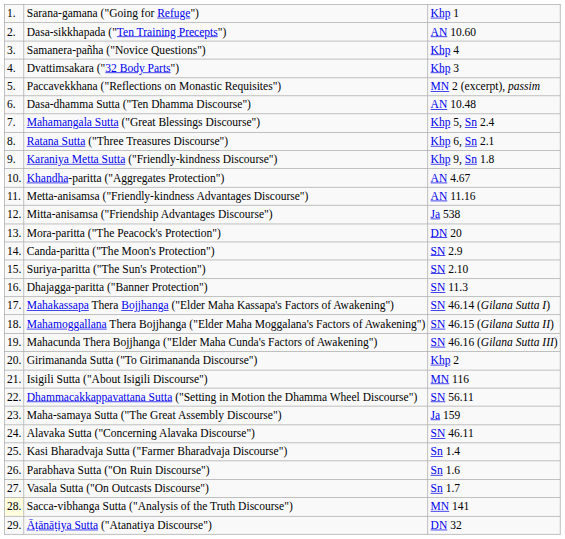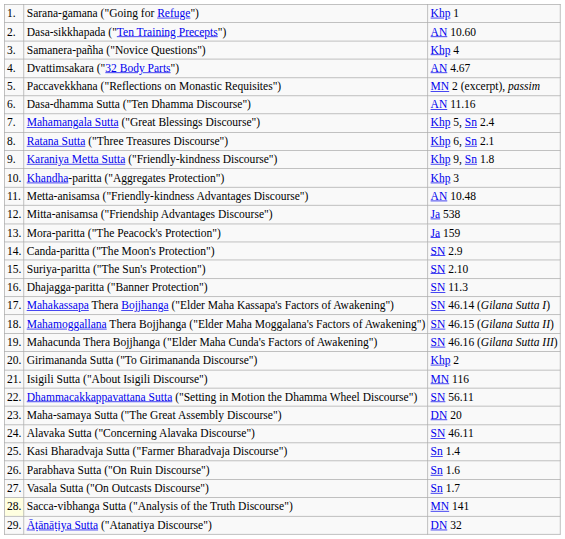 <table class="wikitable mw-collapsible mw-collapsed">
 <tr>
 <td>1.</td>
 <td>Sarana-gamana ("Going for <a href='#'>Refuge</a>")</td>
 <td><a href='#'>Khp</a> 1</td>
 </tr>
 <tr>
 <td>2.</td>
 <td>Dasa-sikkhapada ("<a href='#'>Ten Training Precepts</a>")</td>
 <td><a href='#'>AN</a> 10.60</td>
 </tr>
 <tr>
 <td>3.</td>
 <td>Samanera-pañha ("Novice Questions")</td>
 <td><a href='#'>Khp</a> 4</td>
 </tr>
 <tr>
 <td>4.</td>
 <td>Dvattimsakara ("<a href='#'>32 Body Parts</a>")</td>
-<td><a href='#'>Khp</a> 3</td>
+<td><a href='#'>AN</a> 4.67</td>
 </tr>
 <tr>
 <td>5.</td>
 <td>Paccavekkhana ("Reflections on Monastic Requisites")</td>
 <td><a href='#'>MN</a> 2 (excerpt), <em>passim</em></td>
 </tr>
 <tr>
 <td>6.</td>
 <td>Dasa-dhamma Sutta ("Ten Dhamma Discourse")</td>
-<td><a href='#'>AN</a> 10.48</td>
+<td><a href='#'>AN</a> 11.16</td>
 </tr>
 <tr>
 <td>7.</td>
 <td><a href='#'>Mahamangala Sutta</a> ("Great Blessings Discourse")</td>
 <td><a href='#'>Khp</a> 5, <a href='#'>Sn</a> 2.4</td>
 </tr>
 <tr>
 <td>8.</td>
 <td><a href='#'>Ratana Sutta</a> ("Three Treasures Discourse")</td>
 <td><a href='#'>Khp</a> 6, <a href='#'>Sn</a> 2.1</td>
 </tr>
 <tr>
 <td>9.</td>
 <td><a href='#'>Karaniya Metta Sutta</a> ("Friendly-kindness Discourse")</td>
 <td><a href='#'>Khp</a> 9, <a href='#'>Sn</a> 1.8</td>
 </tr>
 <tr>
 <td>10.</td>
 <td><a href='#'>Khandha</a>-paritta ("Aggregates Protection")</td>
-<td><a href='#'>AN</a> 4.67</td>
+<td><a href='#'>Khp</a> 3</td>
 </tr>
 <tr>
 <td>11.</td>
 <td>Metta-anisamsa ("Friendly-kindness Advantages Discourse")</td>
-<td><a href='#'>AN</a> 11.16</td>
+<td><a href='#'>AN</a> 10.48</td>
 </tr>
 <tr>
 <td>12.</td>
 <td>Mitta-anisamsa ("Friendship Advantages Discourse")</td>
 <td><a href='#'>Ja</a> 538</td>
 </tr>
 <tr>
 <td>13.</td>
 <td>Mora-paritta ("The Peacock's Protection")</td>
-<td><a href='#'>DN</a> 20</td>
+<td><a href='#'>Ja</a> 159</td>
 </tr>
 <tr>
 <td>14.</td>
 <td>Canda-paritta ("The Moon's Protection")</td>
 <td><a href='#'>SN</a> 2.9</td>
 </tr>
 <tr>
 <td>15.</td>
 <td>Suriya-paritta ("The Sun's Protection")</td>
 <td><a href='#'>SN</a> 2.10</td>
 </tr>
 <tr>
 <td>16.</td>
 <td>Dhajagga-paritta ("Banner Protection")</td>
 <td><a href='#'>SN</a> 11.3</td>
 </tr>
 <tr>
 <td>17.</td>
 <td><a href='#'>Mahakassapa</a> Thera <a href='#'>Bojjhanga</a> ("Elder Maha Kassapa's Factors of Awakening")</td>
 <td><a href='#'>SN</a> 46.14 (<em>Gilana Sutta I</em>)</td>
 </tr>
 <tr>
 <td>18.</td>
 <td><a href='#'>Mahamoggallana</a> Thera Bojjhanga ("Elder Maha Moggalana's Factors of Awakening")</td>
 <td><a href='#'>SN</a> 46.15 (<em>Gilana Sutta II</em>)</td>
 </tr>
 <tr>
 <td>19.</td>
 <td>Mahacunda Thera Bojjhanga ("Elder Maha Cunda's Factors of Awakening")</td>
 <td><a href='#'>SN</a> 46.16 (<em>Gilana Sutta III</em>)</td>
 </tr>
 <tr>
 <td>20.</td>
 <td>Girimananda Sutta ("To Girimananda Discourse")</td>
 <td><a href='#'>Khp</a> 2</td>
 </tr>
 <tr>
 <td>21.</td>
 <td>Isigili Sutta ("About Isigili Discourse")</td>
 <td><a href='#'>MN</a> 116</td>
 </tr>
 <tr>
 <td>22.</td>
 <td><a href='#'>Dhammacakkappavattana Sutta</a> ("Setting in Motion the Dhamma Wheel Discourse")</td>
 <td><a href='#'>SN</a> 56.11</td>
 </tr>
 <tr>
 <td>23.</td>
 <td>Maha-samaya Sutta ("The Great Assembly Discourse")</td>
-<td><a href='#'>Ja</a> 159</td>
+<td><a href='#'>DN</a> 20</td>
 </tr>
 <tr>
 <td>24.</td>
 <td>Alavaka Sutta ("Concerning Alavaka Discourse")</td>
 <td><a href='#'>SN</a> 46.11</td>
 </tr>
 <tr>
 <td>25.</td>
 <td>Kasi Bharadvaja Sutta ("Farmer Bharadvaja Discourse")</td>
 <td><a href='#'>Sn</a> 1.4</td>
 </tr>
 <tr>
 <td>26.</td>
 <td>Parabhava Sutta ("On Ruin Discourse")</td>
 <td><a href='#'>Sn</a> 1.6</td>
 </tr>
 <tr>
 <td>27.</td>
 <td>Vasala Sutta ("On Outcasts Discourse")</td>
 <td><a href='#'>Sn</a> 1.7</td>
 </tr>
 <tr>
 <td style="background: lightyellow;">28.</td>
 <td>Sacca-vibhanga Sutta ("Analysis of the Truth Discourse")</td>
 <td><a href='#'>MN</a> 141</td>
 </tr>
 <tr>
 <td>29.</td>
 <td><a href='#'>Āṭānāṭiya Sutta</a> ("Atanatiya Discourse")</td>
 <td><a href='#'>DN</a> 32</td>
 </tr>
 </table>
